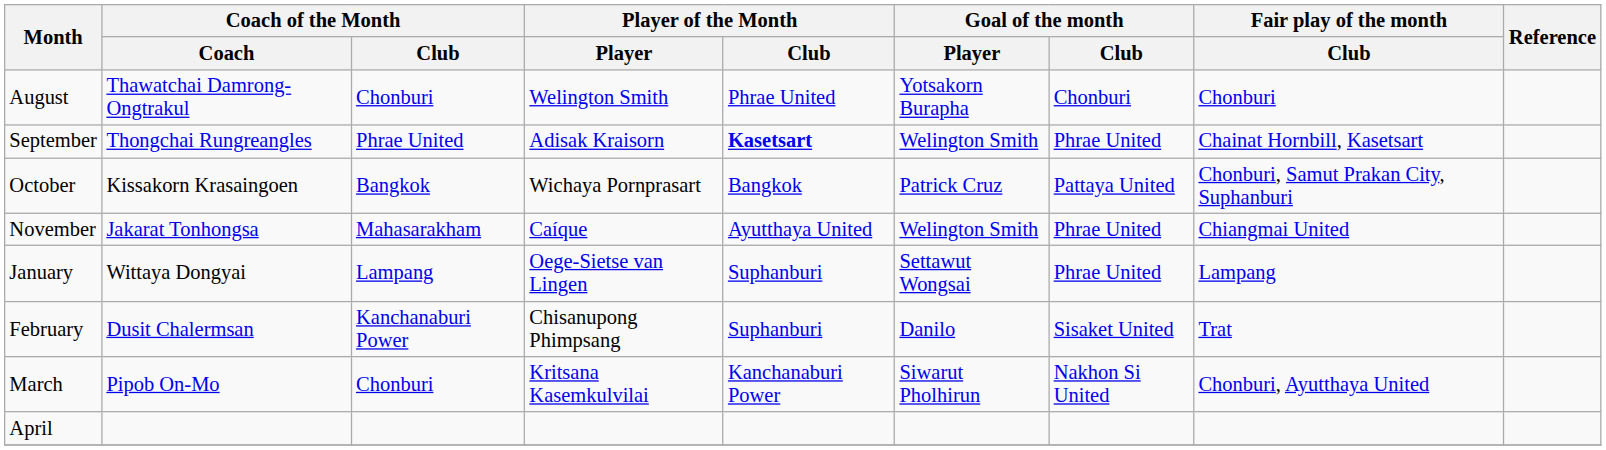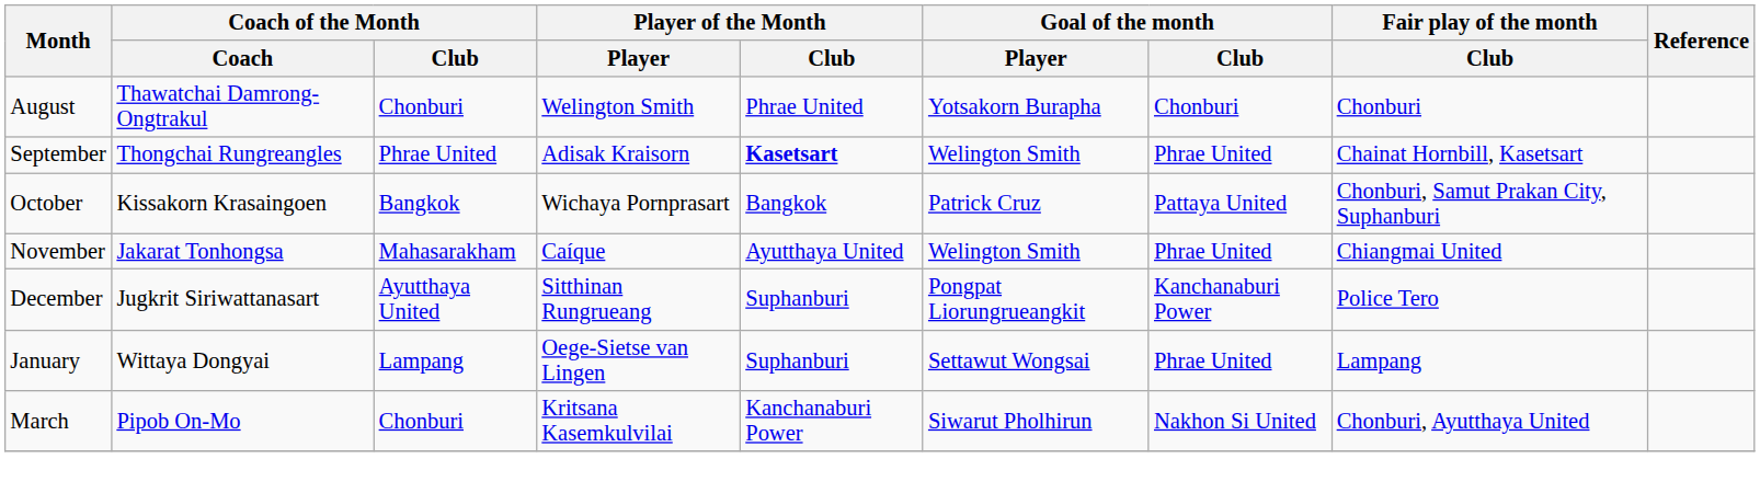 <table class="wikitable">
 <tr>
 <th rowspan="2">Month</th>
 <th colspan="2">Coach of the Month</th>
 <th colspan="2">Player of the Month</th>
 <th colspan="2">Goal of the month</th>
 <th>Fair play of the month</th>
 <th rowspan="2">Reference</th>
 </tr>
 <tr>
 <th>Coach</th>
 <th>Club</th>
 <th>Player</th>
 <th>Club</th>
 <th>Player</th>
 <th>Club</th>
 <th>Club</th>
 </tr>
 <tr>
 <td>August</td>
 <td> <a href='#'>Thawatchai Damrong-Ongtrakul</a></td>
 <td><a href='#'>Chonburi</a></td>
 <td> <a href='#'>Welington Smith</a></td>
 <td><a href='#'>Phrae United</a></td>
 <td> <a href='#'>Yotsakorn Burapha</a></td>
 <td><a href='#'>Chonburi</a></td>
 <td><a href='#'>Chonburi</a></td>
 <td></td>
 </tr>
 <tr>
 <td>September</td>
 <td> <a href='#'>Thongchai Rungreangles</a></td>
 <td><a href='#'>Phrae United</a></td>
 <td> <a href='#'>Adisak Kraisorn</a></td>
 <td><strong><a href='#'>Kasetsart</a></strong></td>
 <td> <a href='#'>Welington Smith</a></td>
 <td><a href='#'>Phrae United</a></td>
 <td><a href='#'>Chainat Hornbill</a>, <a href='#'>Kasetsart</a></td>
 <td></td>
 </tr>
 <tr>
 <td>October</td>
 <td> Kissakorn Krasaingoen</td>
 <td><a href='#'>Bangkok</a></td>
 <td> Wichaya Pornprasart</td>
 <td><a href='#'>Bangkok</a></td>
 <td> <a href='#'>Patrick Cruz</a></td>
 <td><a href='#'>Pattaya United</a></td>
 <td><a href='#'>Chonburi</a>, <a href='#'>Samut Prakan City</a>, <a href='#'>Suphanburi</a></td>
 <td></td>
 </tr>
 <tr>
 <td>November</td>
 <td> <a href='#'>Jakarat Tonhongsa</a></td>
 <td><a href='#'>Mahasarakham</a></td>
 <td> <a href='#'>Caíque</a></td>
 <td><a href='#'>Ayutthaya United</a></td>
 <td> <a href='#'>Welington Smith</a></td>
 <td><a href='#'>Phrae United</a></td>
 <td><a href='#'>Chiangmai United</a></td>
 <td></td>
 </tr>
 <tr>
+<td>December</td>
+<td> Jugkrit Siriwattanasart</td>
+<td><a href='#'>Ayutthaya United</a></td>
+<td> <a href='#'>Sitthinan Rungrueang</a></td>
+<td><a href='#'>Suphanburi</a></td>
+<td> <a href='#'>Pongpat Liorungrueangkit</a></td>
+<td><a href='#'>Kanchanaburi Power</a></td>
+<td><a href='#'>Police Tero</a></td>
+<td></td>
+</tr>
+<tr>
 <td>January</td>
 <td> Wittaya Dongyai</td>
 <td><a href='#'>Lampang</a></td>
 <td> <a href='#'>Oege-Sietse van Lingen</a></td>
 <td><a href='#'>Suphanburi</a></td>
 <td> <a href='#'>Settawut Wongsai</a></td>
 <td><a href='#'>Phrae United</a></td>
 <td><a href='#'>Lampang</a></td>
-<td></td>
-</tr>
-<tr>
-<td>February</td>
-<td> <a href='#'>Dusit Chalermsan</a></td>
-<td><a href='#'>Kanchanaburi Power</a></td>
-<td> Chisanupong Phimpsang</td>
-<td><a href='#'>Suphanburi</a></td>
-<td> <a href='#'>Danilo</a></td>
-<td><a href='#'> Sisaket United</a></td>
-<td><a href='#'>Trat</a></td>
 <td></td>
 </tr>
 <tr>
 <td>March</td>
 <td> <a href='#'>Pipob On-Mo</a></td>
 <td><a href='#'>Chonburi</a></td>
 <td> <a href='#'>Kritsana Kasemkulvilai</a></td>
 <td><a href='#'>Kanchanaburi Power</a></td>
 <td> <a href='#'>Siwarut Pholhirun</a></td>
 <td><a href='#'>Nakhon Si United</a></td>
 <td><a href='#'>Chonburi</a>, <a href='#'>Ayutthaya United</a></td>
 <td></td>
 </tr>
 <tr>
-<td>April</td>
-<td></td>
-<td></td>
-<td></td>
-<td></td>
-<td></td>
-<td></td>
-<td></td>
-<td></td>
-</tr>
-<tr>
 </tr>
 </table>
